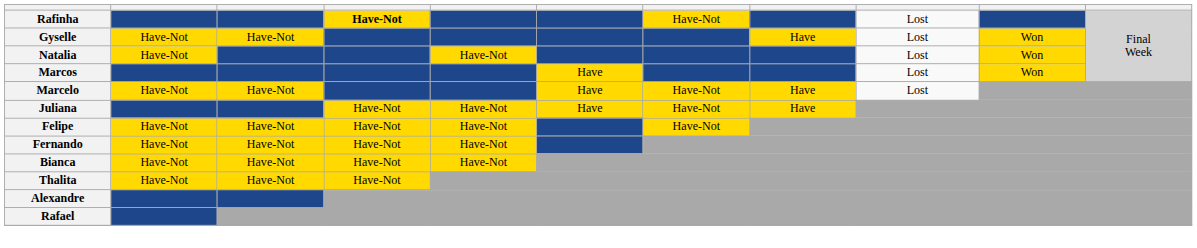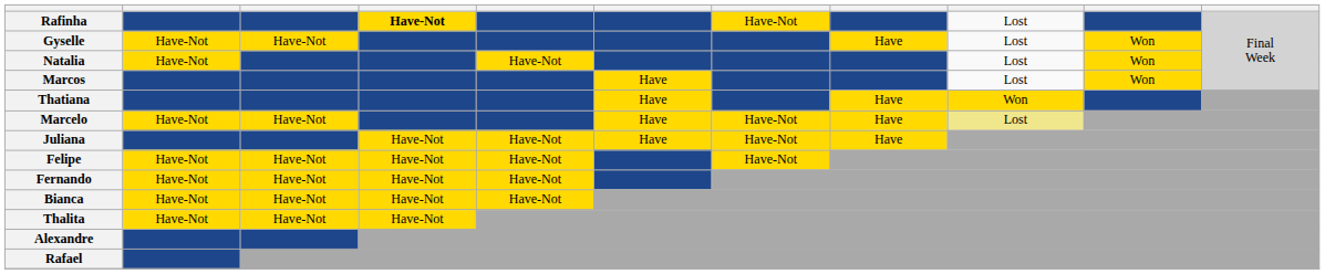 <table class="wikitable" style="text-align:center; font-size:80%; width:100%; line-height:13px;">
 <tr>
 <th width=6.5%></th>
 <th width=6.5%></th>
 <th width=6.5%></th>
 <th width=6.5%></th>
 <th width=6.5%></th>
 <th width=6.5%></th>
 <th width=6.5%></th>
 <th width=6.5%></th>
 <th width=7.5%></th>
 <th width=6.5%></th>
 <th width=6.5%></th>
 </tr>
 <tr>
 <th>Rafinha</th>
 <td bgcolor="1E468B"></td>
 <td bgcolor="1E468B"></td>
 <td bgcolor="FFD900"><strong>Have-Not</strong></td>
 <td bgcolor="1E468B"></td>
 <td bgcolor="1E468B"></td>
 <td bgcolor="FFD900">Have-Not</td>
 <td bgcolor="1E468B"></td>
 <td>Lost</td>
 <td bgcolor="1E468B"></td>
 <td bgcolor="D3D3D3" rowspan=4>Final<br>Week</td>
 </tr>
 <tr>
 <th>Gyselle</th>
 <td bgcolor="FFD900">Have-Not</td>
 <td bgcolor="FFD900">Have-Not</td>
 <td bgcolor="1E468B"></td>
 <td bgcolor="1E468B"></td>
 <td bgcolor="1E468B"></td>
 <td bgcolor="1E468B"></td>
 <td bgcolor="FFD900">Have</td>
 <td>Lost</td>
 <td bgcolor="FFD900">Won</td>
 </tr>
 <tr>
 <th>Natalia</th>
 <td bgcolor="FFD900">Have-Not</td>
 <td bgcolor="1E468B"></td>
 <td bgcolor="1E468B"></td>
 <td bgcolor="FFD900">Have-Not</td>
 <td bgcolor="1E468B"></td>
 <td bgcolor="1E468B"></td>
 <td bgcolor="1E468B"></td>
 <td>Lost</td>
 <td bgcolor="FFD900">Won</td>
 </tr>
 <tr>
 <th>Marcos</th>
 <td bgcolor="1E468B"></td>
 <td bgcolor="1E468B"></td>
 <td bgcolor="1E468B"></td>
 <td bgcolor="1E468B"></td>
 <td bgcolor="FFD900">Have</td>
 <td bgcolor="1E468B"></td>
 <td bgcolor="1E468B"></td>
 <td>Lost</td>
 <td bgcolor="FFD900">Won</td>
 </tr>
 <tr>
+<th>Thatiana</th>
+<td bgcolor="1E468B"></td>
+<td bgcolor="1E468B"></td>
+<td bgcolor="1E468B"></td>
+<td bgcolor="1E468B"></td>
+<td bgcolor="FFD900">Have</td>
+<td bgcolor="1E468B"></td>
+<td bgcolor="FFD900">Have</td>
+<td bgcolor="FFD900">Won</td>
+<td bgcolor="1E468B"></td>
+<td bgcolor="A9A9A9"></td>
+</tr>
+<tr>
 <th>Marcelo</th>
 <td bgcolor="FFD900">Have-Not</td>
 <td bgcolor="FFD900">Have-Not</td>
 <td bgcolor="1E468B"></td>
 <td bgcolor="1E468B"></td>
 <td bgcolor="FFD900">Have</td>
 <td bgcolor="FFD900">Have-Not</td>
 <td bgcolor="FFD900">Have</td>
-<td>Lost</td>
+<td style="background: khaki;">Lost</td>
 <td bgcolor="A9A9A9" colspan=2></td>
 </tr>
 <tr>
 <th>Juliana</th>
 <td bgcolor="1E468B"></td>
 <td bgcolor="1E468B"></td>
 <td bgcolor="FFD900">Have-Not</td>
 <td bgcolor="FFD900">Have-Not</td>
 <td bgcolor="FFD900">Have</td>
 <td bgcolor="FFD900">Have-Not</td>
 <td bgcolor="FFD900">Have</td>
 <td bgcolor="A9A9A9" colspan=3></td>
 </tr>
 <tr>
 <th>Felipe</th>
 <td bgcolor="FFD900">Have-Not</td>
 <td bgcolor="FFD900">Have-Not</td>
 <td bgcolor="FFD900">Have-Not</td>
 <td bgcolor="FFD900">Have-Not</td>
 <td bgcolor="1E468B"></td>
 <td bgcolor="FFD900">Have-Not</td>
 <td bgcolor="A9A9A9" colspan=4></td>
 </tr>
 <tr>
 <th>Fernando</th>
 <td bgcolor="FFD900">Have-Not</td>
 <td bgcolor="FFD900">Have-Not</td>
 <td bgcolor="FFD900">Have-Not</td>
 <td bgcolor="FFD900">Have-Not</td>
 <td bgcolor="1E468B"></td>
 <td bgcolor="A9A9A9" colspan=5></td>
 </tr>
 <tr>
 <th>Bianca</th>
 <td bgcolor="FFD900">Have-Not</td>
 <td bgcolor="FFD900">Have-Not</td>
 <td bgcolor="FFD900">Have-Not</td>
 <td bgcolor="FFD900">Have-Not</td>
 <td bgcolor="A9A9A9" colspan=6></td>
 </tr>
 <tr>
 <th>Thalita</th>
 <td bgcolor="FFD900">Have-Not</td>
 <td bgcolor="FFD900">Have-Not</td>
 <td bgcolor="FFD900">Have-Not</td>
 <td bgcolor="A9A9A9" colspan=7></td>
 </tr>
 <tr>
 <th>Alexandre</th>
 <td bgcolor="1E468B"></td>
 <td bgcolor="1E468B"></td>
 <td bgcolor="A9A9A9" colspan=8></td>
 </tr>
 <tr>
 <th>Rafael</th>
 <td bgcolor="1E468B"></td>
 <td bgcolor="A9A9A9" colspan=9></td>
 </tr>
 <tr>
 </tr>
 </table>
